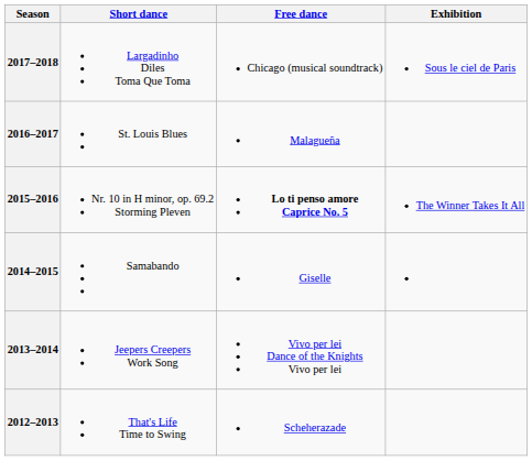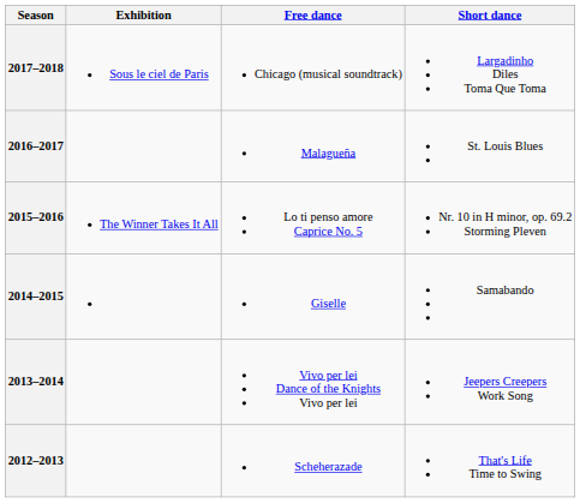 <table class=wikitable style=text-align:center>
 <tr>
 <th>Season</th>
+<th>Exhibition</th>
+<th><a href='#'>Free dance</a></th>
 <th><a href='#'>Short dance</a></th>
-<th><a href='#'>Free dance</a></th>
-<th>Exhibition</th>
 </tr>
 <tr>
 <th>2017–2018 <br> </th>
+<td><br><ul><li><a href='#'>Sous le ciel de Paris</a> <br></li></ul></td>
+<td><br><ul><li>Chicago (musical soundtrack)</li></ul></td>
 <td><br><ul><li> <a href='#'>Largadinho</a> <br></li><li> Diles <br></li><li> Toma Que Toma <br></li></ul></td>
-<td><br><ul><li>Chicago (musical soundtrack)</li></ul></td>
-<td><br><ul><li><a href='#'>Sous le ciel de Paris</a> <br></li></ul></td>
 </tr>
 <tr>
 <th>2016–2017 <br> </th>
+<td></td>
+<td><br><ul><li><a href='#'>Malagueña</a> <br></li></ul></td>
 <td><br><ul><li> St. Louis Blues</li><li></li></ul></td>
-<td><br><ul><li><a href='#'>Malagueña</a> <br></li></ul></td>
-<td></td>
 </tr>
 <tr>
 <th>2015–2016 <br> </th>
+<td><br><ul><li><a href='#'>The Winner Takes It All</a> <br></li></ul></td>
+<td><br><ul><li>Lo ti penso amore <br></li><li><a href='#'>Caprice No. 5</a> <br></li></ul></td>
 <td><br><ul><li> Nr. 10 in H minor, op. 69.2 <br></li><li> Storming Pleven <br></li></ul></td>
-<td><strong><br><ul><li>Lo ti penso amore <br></li><li><a href='#'>Caprice No. 5</a> <br></li></ul></strong></td>
-<td><br><ul><li><a href='#'>The Winner Takes It All</a> <br></li></ul></td>
 </tr>
 <tr>
 <th>2014–2015 <br> </th>
+<td><br><ul><li></li></ul></td>
+<td><br><ul><li><a href='#'>Giselle</a> <br></li></ul></td>
 <td><br><ul><li> Samabando</li><li></li><li></li></ul></td>
-<td><br><ul><li><a href='#'>Giselle</a> <br></li></ul></td>
-<td><br><ul><li></li></ul></td>
 </tr>
 <tr>
 <th>2013–2014 <br> </th>
+<td></td>
+<td><br><ul><li><a href='#'>Vivo per lei</a> <br></li><li><a href='#'>Dance of the Knights</a> <br></li><li>Vivo per lei</li></ul></td>
 <td><br><ul><li> <a href='#'>Jeepers Creepers</a> <br></li><li> Work Song <br></li></ul></td>
-<td><br><ul><li><a href='#'>Vivo per lei</a> <br></li><li><a href='#'>Dance of the Knights</a> <br></li><li>Vivo per lei</li></ul></td>
-<td></td>
 </tr>
 <tr>
 <th>2012–2013</th>
+<td></td>
+<td><br><ul><li><a href='#'>Scheherazade</a> <br></li></ul></td>
 <td><br><ul><li><a href='#'>That's Life</a></li><li>Time to Swing <br></li></ul></td>
-<td><br><ul><li><a href='#'>Scheherazade</a> <br></li></ul></td>
-<td></td>
 </tr>
 </table>
